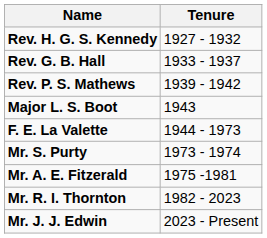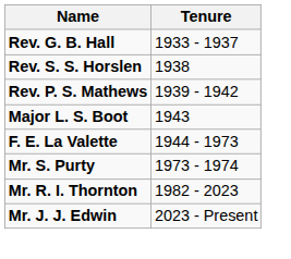 <table class="wikitable">
 <tr>
 <th>Name</th>
 <th>Tenure</th>
 </tr>
 <tr>
-<td><strong>Rev. H. G. S. Kennedy</strong></td>
-<td>1927 - 1932</td>
+<td><strong>Rev. G. B. Hall</strong></td>
+<td>1933 - 1937</td>
 </tr>
 <tr>
-<td><strong>Rev. G. B. Hall</strong></td>
-<td>1933 - 1937</td>
+<td><strong>Rev. S. S. Horslen</strong></td>
+<td>1938</td>
 </tr>
 <tr>
 <td><strong>Rev. P. S. Mathews</strong></td>
 <td>1939 - 1942</td>
 </tr>
 <tr>
 <td><strong>Major L. S. Boot</strong></td>
 <td>1943</td>
 </tr>
 <tr>
 <td><strong>F. E. La Valette</strong></td>
 <td>1944 - 1973</td>
 </tr>
 <tr>
 <td><strong> Mr. S. Purty</strong></td>
 <td>1973 - 1974</td>
 </tr>
 <tr>
-<td><strong>Mr. A. E. Fitzerald</strong></td>
-<td>1975 -1981</td>
-</tr>
-<tr>
 <td><strong>Mr. R. I. Thornton</strong></td>
 <td>1982 - 2023</td>
 </tr>
 <tr>
 <td><strong>Mr. J. J. Edwin</strong></td>
 <td>2023 - Present</td>
 </tr>
 </table>
